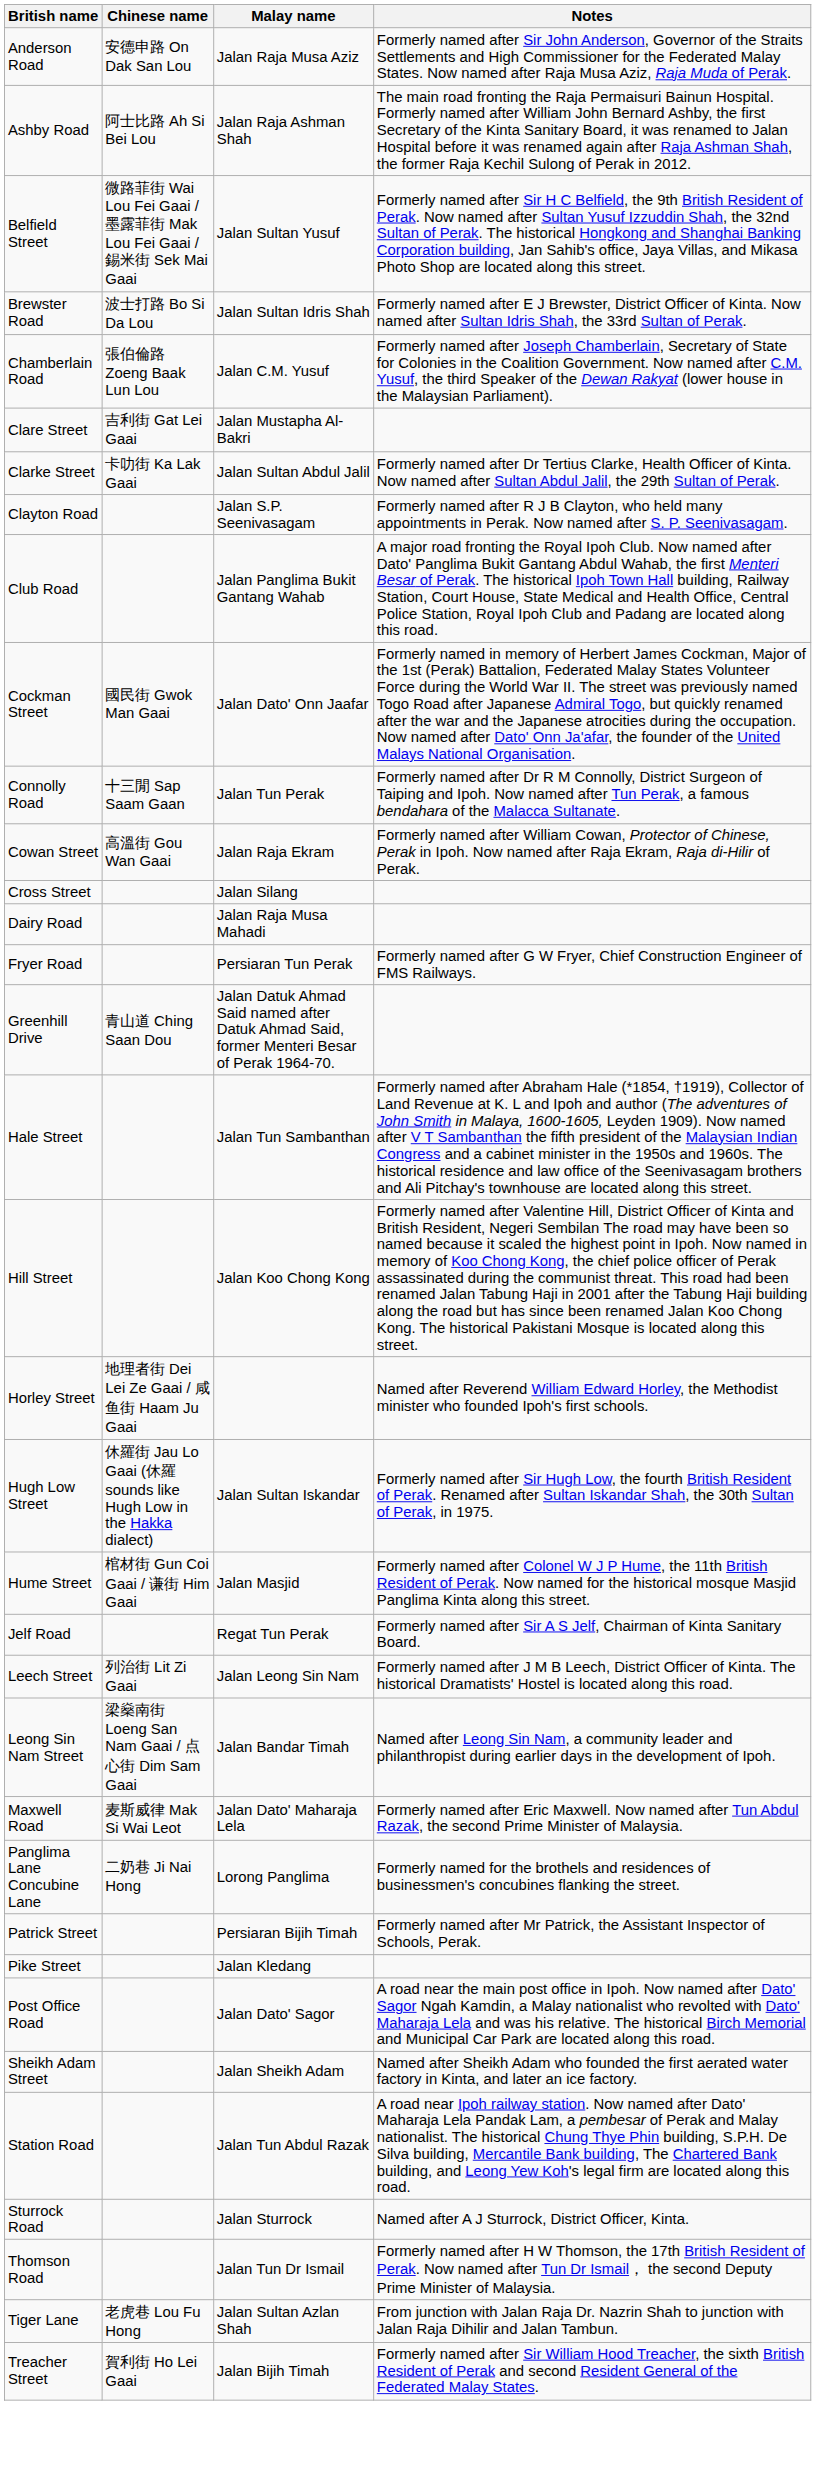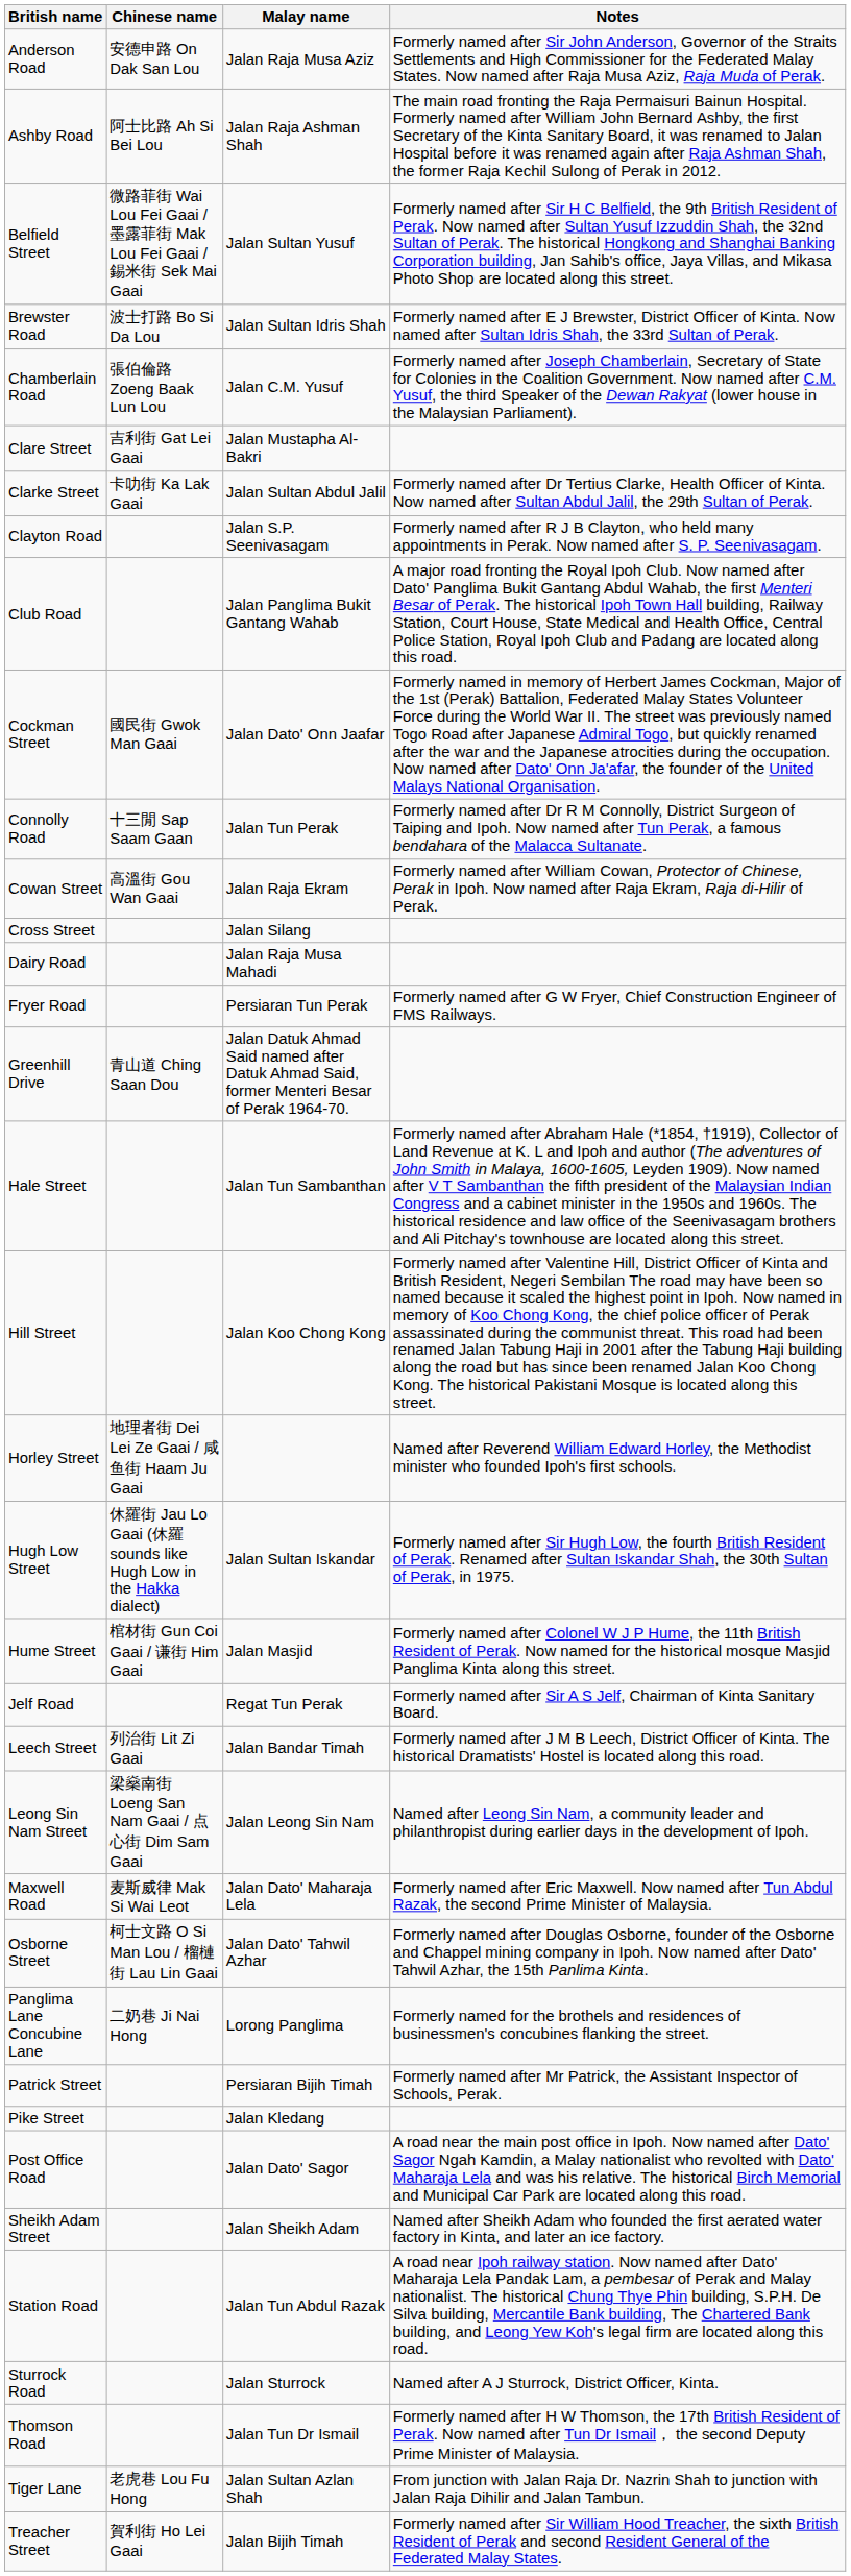 <table class="wikitable" border="1">
 <tr>
 <th>British name</th>
 <th>Chinese name</th>
 <th>Malay name</th>
 <th>Notes</th>
 </tr>
 <tr>
 <td>Anderson Road</td>
 <td>安德申路 On Dak San Lou</td>
 <td>Jalan Raja Musa Aziz</td>
 <td>Formerly named after <a href='#'>Sir John Anderson</a>, Governor of the Straits Settlements and High Commissioner for the Federated Malay States. Now named after Raja Musa Aziz, <a href='#'><em>Raja Muda</em> of Perak</a>.</td>
 </tr>
 <tr>
 <td>Ashby Road</td>
 <td>阿士比路 Ah Si Bei Lou</td>
 <td>Jalan Raja Ashman Shah</td>
 <td>The main road fronting the Raja Permaisuri Bainun Hospital. Formerly named after William John Bernard Ashby, the first Secretary of the Kinta Sanitary Board, it was renamed to Jalan Hospital before it was renamed again after <a href='#'>Raja Ashman Shah</a>, the former Raja Kechil Sulong of Perak in 2012.</td>
 </tr>
 <tr>
 <td>Belfield Street</td>
 <td>微路菲街 Wai Lou Fei Gaai / 墨露菲街 Mak Lou Fei Gaai / 錫米街 Sek Mai Gaai</td>
 <td>Jalan Sultan Yusuf</td>
 <td>Formerly named after <a href='#'>Sir H C Belfield</a>, the 9th <a href='#'>British Resident of Perak</a>. Now named after <a href='#'>Sultan Yusuf Izzuddin Shah</a>, the 32nd <a href='#'>Sultan of Perak</a>. The historical <a href='#'>Hongkong and Shanghai Banking Corporation building</a>, Jan Sahib's office, Jaya Villas, and Mikasa Photo Shop are located along this street.</td>
 </tr>
 <tr>
 <td>Brewster Road</td>
 <td>波士打路 Bo Si Da Lou</td>
 <td>Jalan Sultan Idris Shah</td>
 <td>Formerly named after E J Brewster, District Officer of Kinta. Now named after <a href='#'>Sultan Idris Shah</a>, the 33rd <a href='#'>Sultan of Perak</a>.</td>
 </tr>
 <tr>
 <td>Chamberlain Road</td>
 <td>張伯倫路 Zoeng Baak Lun Lou</td>
 <td>Jalan C.M. Yusuf</td>
 <td>Formerly named after <a href='#'>Joseph Chamberlain</a>, Secretary of State for Colonies in the Coalition Government.  Now named after <a href='#'>C.M. Yusuf</a>, the third Speaker of the <em><a href='#'>Dewan Rakyat</a></em> (lower house in the Malaysian Parliament).</td>
 </tr>
 <tr>
 <td>Clare Street</td>
 <td>吉利街 Gat Lei Gaai</td>
 <td>Jalan Mustapha Al-Bakri</td>
 <td></td>
 </tr>
 <tr>
 <td>Clarke Street</td>
 <td>卡叻街 Ka Lak Gaai</td>
 <td>Jalan Sultan Abdul Jalil</td>
 <td>Formerly named after Dr Tertius Clarke, Health Officer of Kinta.  Now named after <a href='#'>Sultan Abdul Jalil</a>, the 29th <a href='#'>Sultan of Perak</a>.</td>
 </tr>
 <tr>
 <td>Clayton Road</td>
 <td></td>
 <td>Jalan S.P. Seenivasagam</td>
 <td>Formerly named after R J B Clayton, who held many appointments in Perak. Now named after <a href='#'>S. P. Seenivasagam</a>.</td>
 </tr>
 <tr>
 <td>Club Road</td>
 <td></td>
 <td>Jalan Panglima Bukit Gantang Wahab</td>
 <td>A major road fronting the Royal Ipoh Club. Now named after Dato' Panglima Bukit Gantang Abdul Wahab, the first <a href='#'><em>Menteri Besar</em> of Perak</a>. The historical <a href='#'>Ipoh Town Hall</a> building, Railway Station, Court House, State Medical and Health Office, Central Police Station, Royal Ipoh Club and Padang are located along this road.</td>
 </tr>
 <tr>
 <td>Cockman Street</td>
 <td>國民街 Gwok Man Gaai</td>
 <td>Jalan Dato' Onn Jaafar</td>
 <td>Formerly named in memory of Herbert James Cockman, Major of the 1st (Perak) Battalion, Federated Malay States Volunteer Force during the World War II. The street was previously named Togo Road after Japanese <a href='#'>Admiral Togo</a>, but quickly renamed after the war and the Japanese atrocities during the occupation. Now named after <a href='#'>Dato' Onn Ja'afar</a>, the founder of the <a href='#'>United Malays National Organisation</a>.</td>
 </tr>
 <tr>
 <td>Connolly Road</td>
 <td>十三閒 Sap Saam Gaan</td>
 <td>Jalan Tun Perak</td>
 <td>Formerly named after Dr R M Connolly, District Surgeon of Taiping and Ipoh. Now named after <a href='#'>Tun Perak</a>, a famous <em>bendahara</em> of the <a href='#'>Malacca Sultanate</a>.</td>
 </tr>
 <tr>
 <td>Cowan Street</td>
 <td>高溫街 Gou Wan Gaai</td>
 <td>Jalan Raja Ekram</td>
 <td>Formerly named after William Cowan, <em>Protector of Chinese, Perak</em> in Ipoh. Now named after Raja Ekram, <em>Raja di-Hilir</em> of Perak.</td>
 </tr>
 <tr>
 <td>Cross Street</td>
 <td></td>
 <td>Jalan Silang</td>
 <td></td>
 </tr>
 <tr>
 <td>Dairy Road</td>
 <td></td>
 <td>Jalan Raja Musa Mahadi</td>
 <td></td>
 </tr>
 <tr>
 <td>Fryer Road</td>
 <td></td>
 <td>Persiaran Tun Perak</td>
 <td>Formerly named after G W Fryer, Chief Construction Engineer of FMS Railways.</td>
 </tr>
 <tr>
 <td>Greenhill Drive</td>
 <td>青山道 Ching Saan Dou</td>
 <td>Jalan Datuk Ahmad Said named after Datuk Ahmad Said, former Menteri Besar of Perak 1964-70.</td>
 <td></td>
 </tr>
 <tr>
 <td>Hale Street</td>
 <td></td>
 <td>Jalan Tun Sambanthan</td>
 <td>Formerly named after Abraham Hale (*1854, †1919), Collector of Land Revenue at K. L and Ipoh and author (<em>The adventures of <a href='#'>John Smith</a> in Malaya, 1600-1605,</em> Leyden 1909). Now named after <a href='#'>V T Sambanthan</a> the fifth president of the <a href='#'>Malaysian Indian Congress</a> and a cabinet minister in the 1950s and 1960s.  The historical residence and law office of the Seenivasagam brothers and Ali Pitchay's townhouse are located along this street.</td>
 </tr>
 <tr>
 <td>Hill Street</td>
 <td></td>
 <td>Jalan Koo Chong Kong</td>
 <td>Formerly named after Valentine Hill, District Officer of Kinta and British Resident, Negeri Sembilan The road may have been so named because it scaled the highest point in Ipoh. Now named in memory of <a href='#'>Koo Chong Kong</a>, the chief police officer of Perak assassinated during the communist threat. This road had been renamed Jalan Tabung Haji in 2001 after the Tabung Haji building along the road but has since been renamed Jalan Koo Chong Kong. The historical Pakistani Mosque is located along this street.</td>
 </tr>
 <tr>
 <td>Horley Street</td>
 <td>地理者街 Dei Lei Ze Gaai / 咸鱼街 Haam Ju Gaai</td>
 <td></td>
 <td>Named after Reverend <a href='#'>William Edward Horley</a>, the Methodist minister who founded Ipoh's first schools.</td>
 </tr>
 <tr>
 <td>Hugh Low Street</td>
 <td>休羅街 Jau Lo Gaai (休羅 sounds like Hugh Low in the <a href='#'>Hakka</a> dialect)</td>
 <td>Jalan Sultan Iskandar</td>
 <td>Formerly named after <a href='#'>Sir Hugh Low</a>, the fourth <a href='#'>British Resident of Perak</a>. Renamed after <a href='#'>Sultan Iskandar Shah</a>, the 30th <a href='#'>Sultan of Perak</a>, in 1975.</td>
 </tr>
 <tr>
 <td>Hume Street</td>
 <td>棺材街 Gun Coi Gaai / 谦街 Him Gaai</td>
 <td>Jalan Masjid</td>
 <td>Formerly named after <a href='#'>Colonel W J P Hume</a>, the 11th <a href='#'>British Resident of Perak</a>.  Now named for the historical mosque Masjid Panglima Kinta along this street.</td>
 </tr>
 <tr>
 <td>Jelf Road</td>
 <td></td>
 <td>Regat Tun Perak</td>
 <td>Formerly named after <a href='#'>Sir A S Jelf</a>, Chairman of Kinta Sanitary Board.</td>
 </tr>
 <tr>
 <td>Leech Street</td>
 <td>列治街 Lit Zi Gaai</td>
-<td>Jalan Leong Sin Nam</td>
+<td>Jalan Bandar Timah</td>
 <td>Formerly named after J M B Leech, District Officer of Kinta. The historical Dramatists' Hostel is located along this road.</td>
 </tr>
 <tr>
 <td>Leong Sin Nam Street</td>
 <td>梁燊南街 Loeng San Nam Gaai / 点心街 Dim Sam Gaai</td>
-<td>Jalan Bandar Timah</td>
+<td>Jalan Leong Sin Nam</td>
 <td>Named after <a href='#'>Leong Sin Nam</a>, a community leader and philanthropist during earlier days in the development of Ipoh.</td>
 </tr>
 <tr>
 <td>Maxwell Road</td>
 <td>麦斯威律 Mak Si Wai Leot</td>
 <td>Jalan Dato' Maharaja Lela</td>
 <td>Formerly named after Eric Maxwell. Now named after <a href='#'>Tun Abdul Razak</a>, the second Prime Minister of Malaysia.</td>
+</tr>
+<tr>
+<td>Osborne Street</td>
+<td>柯士文路 O Si Man Lou / 榴槤街 Lau Lin Gaai</td>
+<td>Jalan Dato' Tahwil Azhar</td>
+<td>Formerly named after Douglas Osborne, founder of the Osborne and Chappel mining company in Ipoh. Now named after Dato' Tahwil Azhar, the 15th <em>Panlima Kinta</em>.</td>
 </tr>
 <tr>
 <td>Panglima Lane<br>Concubine Lane</td>
 <td>二奶巷 Ji Nai Hong</td>
 <td>Lorong Panglima</td>
 <td>Formerly named for the brothels and residences of businessmen's concubines flanking the street.</td>
 </tr>
 <tr>
 <td>Patrick Street</td>
 <td></td>
 <td>Persiaran Bijih Timah</td>
 <td>Formerly named after Mr Patrick, the Assistant Inspector of Schools, Perak.</td>
 </tr>
 <tr>
 <td>Pike Street</td>
 <td></td>
 <td>Jalan Kledang</td>
 <td></td>
 </tr>
 <tr>
 <td>Post Office Road</td>
 <td></td>
 <td>Jalan Dato' Sagor</td>
 <td>A road near the main post office in Ipoh. Now named after <a href='#'>Dato' Sagor</a> Ngah Kamdin, a Malay nationalist who revolted with <a href='#'>Dato' Maharaja Lela</a> and was his relative.  The historical <a href='#'>Birch Memorial</a> and Municipal Car Park are located along this road.</td>
 </tr>
 <tr>
 <td>Sheikh Adam Street</td>
 <td></td>
 <td>Jalan Sheikh Adam</td>
 <td>Named after Sheikh Adam who founded the first aerated water factory in Kinta, and later an ice factory.</td>
 </tr>
 <tr>
 <td>Station Road</td>
 <td></td>
 <td>Jalan Tun Abdul Razak</td>
 <td>A road near <a href='#'>Ipoh railway station</a>. Now named after Dato' Maharaja Lela Pandak Lam, a <em>pembesar</em> of Perak and Malay nationalist. The historical <a href='#'>Chung Thye Phin</a> building, S.P.H. De Silva building, <a href='#'>Mercantile Bank building</a>, The <a href='#'>Chartered Bank</a> building, and <a href='#'>Leong Yew Koh</a>'s legal firm are located along this road.</td>
 </tr>
 <tr>
 <td>Sturrock Road</td>
 <td></td>
 <td>Jalan Sturrock</td>
 <td>Named after A J Sturrock, District Officer, Kinta.</td>
 </tr>
 <tr>
 <td>Thomson Road</td>
 <td></td>
 <td>Jalan Tun Dr Ismail</td>
 <td>Formerly named after H W Thomson, the 17th <a href='#'>British Resident of Perak</a>. Now named after <a href='#'>Tun Dr Ismail</a>， the second Deputy Prime Minister of Malaysia.</td>
 </tr>
 <tr>
 <td>Tiger Lane</td>
 <td>老虎巷 Lou Fu Hong</td>
 <td>Jalan Sultan Azlan Shah</td>
 <td>From junction with Jalan Raja Dr. Nazrin Shah to junction with Jalan Raja Dihilir and Jalan Tambun.</td>
 </tr>
 <tr>
 <td>Treacher Street</td>
 <td>賀利街 Ho Lei Gaai</td>
 <td>Jalan Bijih Timah</td>
 <td>Formerly named after <a href='#'>Sir William Hood Treacher</a>, the sixth <a href='#'>British Resident of Perak</a> and second <a href='#'>Resident General of the Federated Malay States</a>.</td>
 </tr>
 </table>
